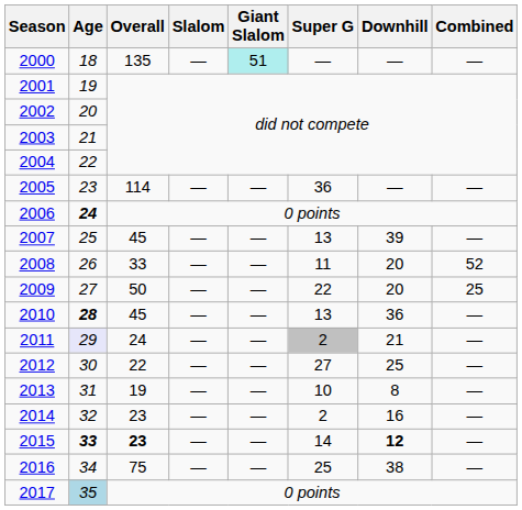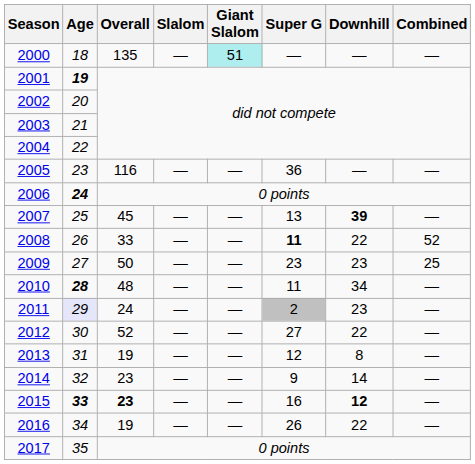 <table class=wikitable style="text-align:center">
 <tr>
 <th>Season</th>
 <th>Age</th>
 <th>Overall</th>
 <th>Slalom</th>
 <th>Giant<br>Slalom</th>
 <th>Super G</th>
 <th>Downhill</th>
 <th>Combined</th>
 </tr>
 <tr>
 <td><a href='#'>2000</a></td>
 <td><em>18</em></td>
 <td>135</td>
 <td>—</td>
 <td style="background: paleturquoise;">51</td>
 <td>—</td>
 <td>—</td>
 <td>—</td>
 </tr>
 <tr>
 <td><a href='#'>2001</a></td>
-<td><em>19</em></td>
+<td><strong><em>19</em></strong></td>
 <td colspan=6 rowspan=4><em>did not compete</em></td>
 </tr>
 <tr>
 <td><a href='#'>2002</a></td>
 <td><em>20</em></td>
 </tr>
 <tr>
 <td><a href='#'>2003</a></td>
 <td><em>21</em></td>
 </tr>
 <tr>
 <td><a href='#'>2004</a></td>
 <td><em>22</em></td>
 </tr>
 <tr>
 <td><a href='#'>2005</a></td>
 <td><em>23</em></td>
-<td>114</td>
+<td>116</td>
 <td>—</td>
 <td>—</td>
 <td>36</td>
 <td>—</td>
 <td>—</td>
 </tr>
 <tr>
 <td><a href='#'>2006</a></td>
 <td><strong><em>24</em></strong></td>
 <td colspan=6><em>0 points</em></td>
 </tr>
 <tr>
 <td><a href='#'>2007</a></td>
 <td><em>25</em></td>
 <td>45</td>
 <td>—</td>
 <td>—</td>
 <td>13</td>
-<td>39</td>
+<td><strong>39</strong></td>
 <td>—</td>
 </tr>
 <tr>
 <td><a href='#'>2008</a></td>
 <td><em>26</em></td>
 <td>33</td>
 <td>—</td>
 <td>—</td>
-<td>11</td>
-<td>20</td>
+<td><strong>11</strong></td>
+<td>22</td>
 <td>52</td>
 </tr>
 <tr>
 <td><a href='#'>2009</a></td>
 <td><em>27</em></td>
 <td>50</td>
 <td>—</td>
 <td>—</td>
-<td>22</td>
-<td>20</td>
+<td>23</td>
+<td>23</td>
 <td>25</td>
 </tr>
 <tr>
 <td><a href='#'>2010</a></td>
 <td><strong><em>28</em></strong></td>
-<td>45</td>
+<td>48</td>
 <td>—</td>
 <td>—</td>
-<td>13</td>
-<td>36</td>
+<td>11</td>
+<td>34</td>
 <td>—</td>
 </tr>
 <tr>
 <td><a href='#'>2011</a></td>
 <td style="background: lavender;"><em>29</em></td>
 <td>24</td>
 <td>—</td>
 <td>—</td>
 <td bgcolor="silver">2</td>
-<td>21</td>
+<td>23</td>
 <td>—</td>
 </tr>
 <tr>
 <td><a href='#'>2012</a></td>
 <td><em>30</em></td>
-<td>22</td>
+<td>52</td>
 <td>—</td>
 <td>—</td>
 <td>27</td>
-<td>25</td>
+<td>22</td>
 <td>—</td>
 </tr>
 <tr>
 <td><a href='#'>2013</a></td>
 <td><em>31</em></td>
 <td>19</td>
 <td>—</td>
 <td>—</td>
-<td>10</td>
+<td>12</td>
 <td>8</td>
 <td>—</td>
 </tr>
 <tr>
 <td><a href='#'>2014</a></td>
 <td><em>32</em></td>
 <td>23</td>
 <td>—</td>
 <td>—</td>
-<td>2</td>
-<td>16</td>
+<td>9</td>
+<td>14</td>
 <td>—</td>
 </tr>
 <tr>
 <td><a href='#'>2015</a></td>
 <td><strong><em>33</em></strong></td>
 <td><strong>23</strong></td>
 <td>—</td>
 <td>—</td>
-<td>14</td>
+<td>16</td>
 <td><strong>12</strong></td>
 <td>—</td>
 </tr>
 <tr>
 <td><a href='#'>2016</a></td>
 <td><em>34</em></td>
-<td>75</td>
+<td>19</td>
 <td>—</td>
 <td>—</td>
-<td>25</td>
-<td>38</td>
+<td>26</td>
+<td>22</td>
 <td>—</td>
 </tr>
 <tr>
 <td><a href='#'>2017</a></td>
-<td style="background: lightblue;"><em>35</em></td>
+<td><em>35</em></td>
 <td colspan=6><em>0 points</em></td>
 </tr>
 </table>
